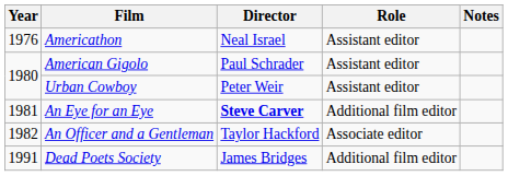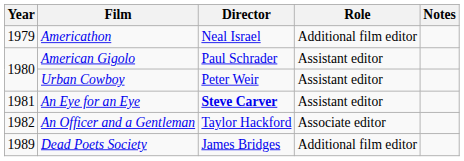 <table class="wikitable">
 <tr>
 <th>Year</th>
 <th>Film</th>
 <th>Director</th>
 <th>Role</th>
 <th>Notes</th>
 </tr>
 <tr>
-<td>1976</td>
+<td>1979</td>
 <td><em><a href='#'>Americathon</a></em></td>
 <td><a href='#'>Neal Israel</a></td>
-<td>Assistant editor</td>
+<td>Additional film editor</td>
 <td><small></small></td>
 </tr>
 <tr>
 <td rowspan=2>1980</td>
 <td><em><a href='#'>American Gigolo</a></em></td>
 <td><a href='#'>Paul Schrader</a></td>
 <td>Assistant editor</td>
 <td></td>
 </tr>
 <tr>
 <td><em><a href='#'>Urban Cowboy</a></em></td>
 <td><a href='#'>Peter Weir</a></td>
 <td>Assistant editor</td>
 <td></td>
 </tr>
 <tr>
 <td>1981</td>
 <td><em><a href='#'>An Eye for an Eye</a></em></td>
 <td><strong><a href='#'>Steve Carver</a></strong></td>
-<td>Additional film editor</td>
+<td>Assistant editor</td>
 <td></td>
 </tr>
 <tr>
 <td>1982</td>
 <td><em><a href='#'>An Officer and a Gentleman</a></em></td>
 <td><a href='#'>Taylor Hackford</a></td>
 <td>Associate editor</td>
 <td></td>
 </tr>
 <tr>
-<td>1991</td>
+<td>1989</td>
 <td><em><a href='#'>Dead Poets Society</a></em></td>
 <td><a href='#'>James Bridges</a></td>
 <td>Additional film editor</td>
 <td></td>
 </tr>
 </table>
